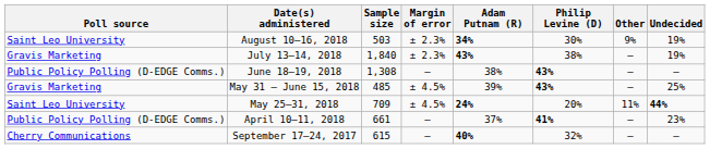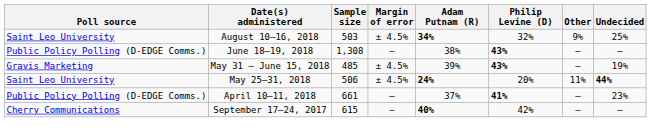 <table class="wikitable">
 <tr valign=bottom>
 <th>Poll source</th>
 <th>Date(s)<br>administered</th>
 <th>Sample<br>size</th>
 <th>Margin<br>of error</th>
 <th style="width:100px;">Adam<br>Putnam (R)</th>
 <th style="width:100px;">Philip<br>Levine (D)</th>
 <th>Other</th>
 <th>Undecided</th>
 </tr>
 <tr>
 <td><a href='#'>Saint Leo University</a></td>
 <td align=center>August 10–16, 2018</td>
 <td align=center>503</td>
-<td align=center>± 2.3%</td>
+<td align=center>± 4.5%</td>
 <td><strong>34%</strong></td>
-<td align=center>30%</td>
+<td align=center>32%</td>
 <td align=center>9%</td>
-<td align=center>19%</td>
-</tr>
-<tr>
-<td><a href='#'>Gravis Marketing</a></td>
-<td align=center>July 13–14, 2018</td>
-<td align=center>1,840</td>
-<td align=center>± 2.3%</td>
-<td><strong>43%</strong></td>
-<td align=center>38%</td>
-<td align=center>–</td>
-<td align=center>19%</td>
+<td align=center>25%</td>
 </tr>
 <tr>
 <td><a href='#'>Public Policy Polling</a> (D-EDGE Comms.)</td>
 <td align=center>June 18–19, 2018</td>
 <td align=center>1,308</td>
 <td align=center>–</td>
 <td align=center>38%</td>
 <td><strong>43%</strong></td>
 <td align=center>–</td>
 <td align=center>–</td>
 </tr>
 <tr>
 <td><a href='#'>Gravis Marketing</a></td>
 <td align=center>May 31 – June 15, 2018</td>
 <td align=center>485</td>
 <td align=center>± 4.5%</td>
 <td align=center>39%</td>
 <td><strong>43%</strong></td>
 <td align=center>–</td>
-<td align=center>25%</td>
+<td align=center>19%</td>
 </tr>
 <tr>
 <td><a href='#'>Saint Leo University</a></td>
 <td align=center>May 25–31, 2018</td>
-<td align=center>709</td>
+<td align=center>506</td>
 <td align=center>± 4.5%</td>
 <td><strong>24%</strong></td>
 <td align=center>20%</td>
 <td align=center>11%</td>
 <td><strong>44%</strong></td>
 </tr>
 <tr>
 <td><a href='#'>Public Policy Polling</a> (D-EDGE Comms.)</td>
 <td align=center>April 10–11, 2018</td>
 <td align=center>661</td>
 <td align=center>–</td>
 <td align=center>37%</td>
 <td><strong>41%</strong></td>
 <td align=center>–</td>
 <td align=center>23%</td>
 </tr>
 <tr>
 <td><a href='#'>Cherry Communications</a></td>
 <td align=center>September 17–24, 2017</td>
 <td align=center>615</td>
 <td align=center>–</td>
 <td><strong>40%</strong></td>
-<td align=center>32%</td>
+<td align=center>42%</td>
 <td align=center>–</td>
 <td align=center>–</td>
 </tr>
 </table>
